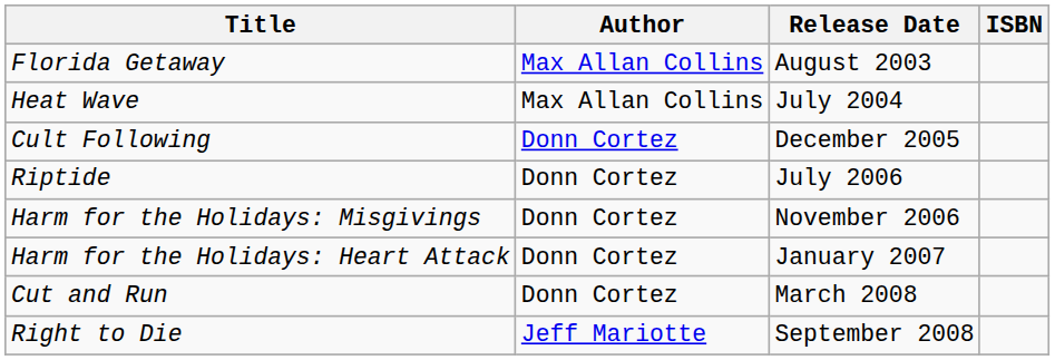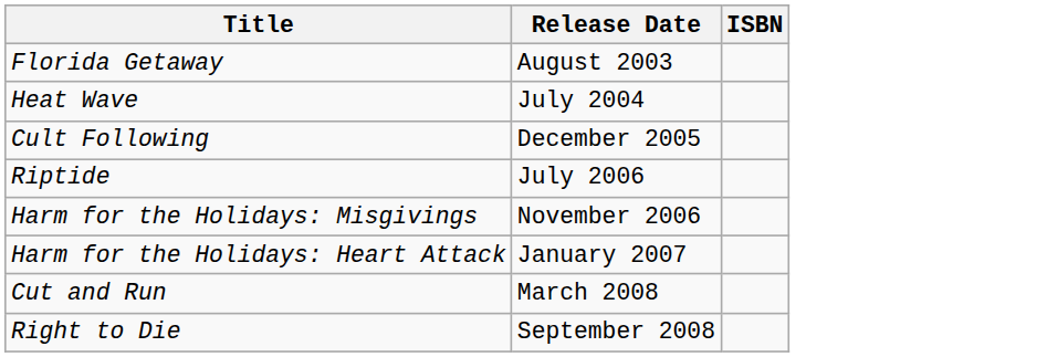 <table class="wikitable">
 <tr>
 <th>Title</th>
-<th>Author</th>
 <th>Release Date</th>
 <th>ISBN</th>
 </tr>
 <tr>
 <td><em>Florida Getaway</em></td>
-<td><a href='#'>Max Allan Collins</a></td>
 <td>August 2003</td>
 <td></td>
 </tr>
 <tr>
 <td><em>Heat Wave</em></td>
-<td>Max Allan Collins</td>
 <td>July 2004</td>
 <td></td>
 </tr>
 <tr>
 <td><em>Cult Following</em></td>
-<td><a href='#'>Donn Cortez</a></td>
 <td>December 2005</td>
 <td></td>
 </tr>
 <tr>
 <td><em>Riptide</em></td>
-<td>Donn Cortez</td>
 <td>July 2006</td>
 <td></td>
 </tr>
 <tr>
 <td><em>Harm for the Holidays: Misgivings</em></td>
-<td>Donn Cortez</td>
 <td>November 2006</td>
 <td></td>
 </tr>
 <tr>
 <td><em>Harm for the Holidays: Heart Attack</em></td>
-<td>Donn Cortez</td>
 <td>January 2007</td>
 <td></td>
 </tr>
 <tr>
 <td><em>Cut and Run</em></td>
-<td>Donn Cortez</td>
 <td>March 2008</td>
 <td></td>
 </tr>
 <tr>
 <td><em>Right to Die</em></td>
-<td><a href='#'>Jeff Mariotte</a></td>
 <td>September 2008</td>
 <td></td>
 </tr>
 </table>
